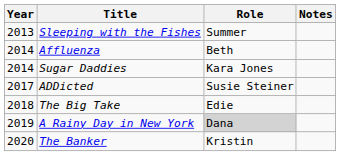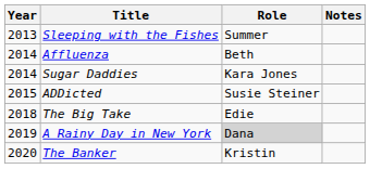 <table class="wikitable">
 <tr>
 <th>Year</th>
 <th>Title</th>
 <th>Role</th>
 <th>Notes</th>
 </tr>
 <tr>
 <td>2013</td>
 <td><em><a href='#'>Sleeping with the Fishes</a></em></td>
 <td>Summer</td>
 <td></td>
 </tr>
 <tr>
 <td>2014</td>
 <td><em><a href='#'>Affluenza</a></em></td>
 <td>Beth</td>
 <td></td>
 </tr>
 <tr>
 <td>2014</td>
 <td><em>Sugar Daddies</em></td>
 <td>Kara Jones</td>
 <td></td>
 </tr>
 <tr>
-<td>2017</td>
+<td>2015</td>
 <td><em>ADDicted</em></td>
 <td>Susie Steiner</td>
 <td></td>
 </tr>
 <tr>
 <td>2018</td>
 <td><em>The Big Take</em></td>
 <td>Edie</td>
 <td></td>
 </tr>
 <tr>
 <td>2019</td>
 <td><em><a href='#'>A Rainy Day in New York</a></em></td>
 <td style="background: lightgrey;">Dana</td>
 <td></td>
 </tr>
 <tr>
 <td>2020</td>
 <td><em><a href='#'>The Banker</a></em></td>
 <td>Kristin</td>
 <td></td>
 </tr>
 </table>
